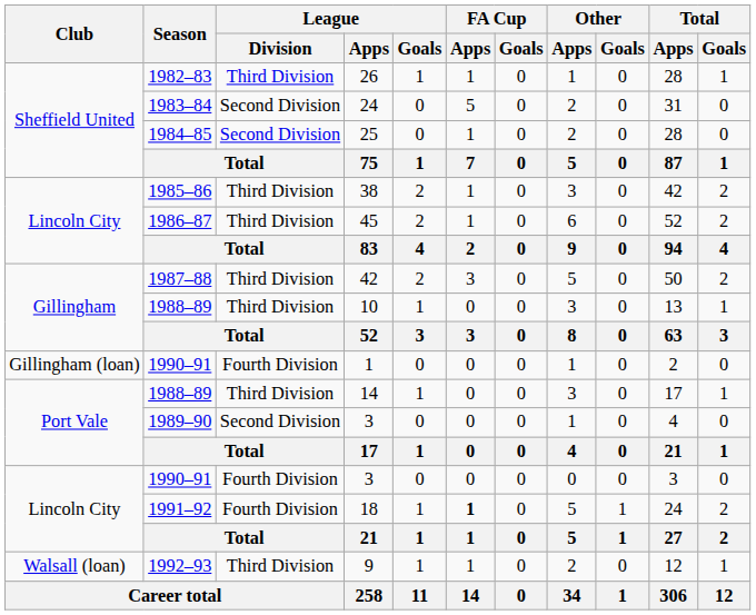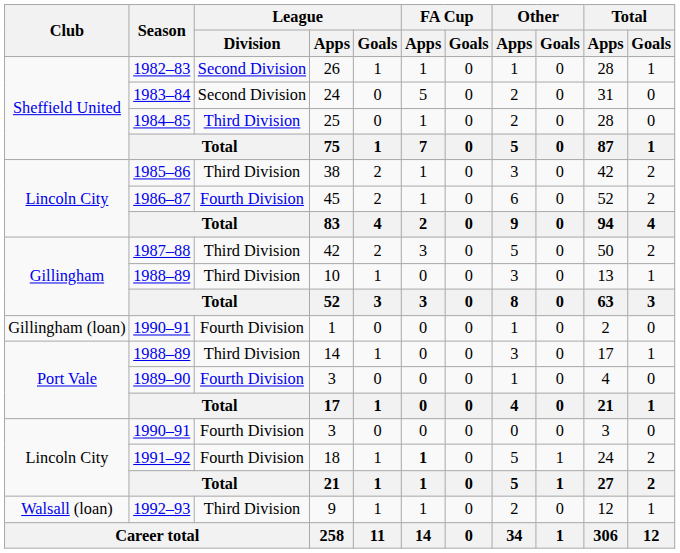 <table class="wikitable" style="text-align: center;">
 <tr>
 <th rowspan="2">Club</th>
 <th rowspan="2">Season</th>
 <th colspan="3">League</th>
 <th colspan="2">FA Cup</th>
 <th colspan="2">Other</th>
 <th colspan="2">Total</th>
 </tr>
 <tr>
 <th>Division</th>
 <th>Apps</th>
 <th>Goals</th>
 <th>Apps</th>
 <th>Goals</th>
 <th>Apps</th>
 <th>Goals</th>
 <th>Apps</th>
 <th>Goals</th>
 </tr>
 <tr>
 <td rowspan="4"><a href='#'>Sheffield United</a></td>
 <td><a href='#'>1982–83</a></td>
-<td><a href='#'>Third Division</a></td>
+<td><a href='#'>Second Division</a></td>
 <td>26</td>
 <td>1</td>
 <td>1</td>
 <td>0</td>
 <td>1</td>
 <td>0</td>
 <td>28</td>
 <td>1</td>
 </tr>
 <tr>
 <td><a href='#'>1983–84</a></td>
 <td>Second Division</td>
 <td>24</td>
 <td>0</td>
 <td>5</td>
 <td>0</td>
 <td>2</td>
 <td>0</td>
 <td>31</td>
 <td>0</td>
 </tr>
 <tr>
 <td><a href='#'>1984–85</a></td>
-<td><a href='#'>Second Division</a></td>
+<td><a href='#'>Third Division</a></td>
 <td>25</td>
 <td>0</td>
 <td>1</td>
 <td>0</td>
 <td>2</td>
 <td>0</td>
 <td>28</td>
 <td>0</td>
 </tr>
 <tr>
 <th colspan="2">Total</th>
 <th>75</th>
 <th>1</th>
 <th>7</th>
 <th>0</th>
 <th>5</th>
 <th>0</th>
 <th>87</th>
 <th>1</th>
 </tr>
 <tr>
 <td rowspan="3"><a href='#'>Lincoln City</a></td>
 <td><a href='#'>1985–86</a></td>
 <td>Third Division</td>
 <td>38</td>
 <td>2</td>
 <td>1</td>
 <td>0</td>
 <td>3</td>
 <td>0</td>
 <td>42</td>
 <td>2</td>
 </tr>
 <tr>
 <td><a href='#'>1986–87</a></td>
-<td>Third Division</td>
+<td><a href='#'>Fourth Division</a></td>
 <td>45</td>
 <td>2</td>
 <td>1</td>
 <td>0</td>
 <td>6</td>
 <td>0</td>
 <td>52</td>
 <td>2</td>
 </tr>
 <tr>
 <th colspan="2">Total</th>
 <th>83</th>
 <th>4</th>
 <th>2</th>
 <th>0</th>
 <th>9</th>
 <th>0</th>
 <th>94</th>
 <th>4</th>
 </tr>
 <tr>
 <td rowspan="3"><a href='#'>Gillingham</a></td>
 <td><a href='#'>1987–88</a></td>
 <td>Third Division</td>
 <td>42</td>
 <td>2</td>
 <td>3</td>
 <td>0</td>
 <td>5</td>
 <td>0</td>
 <td>50</td>
 <td>2</td>
 </tr>
 <tr>
 <td><a href='#'>1988–89</a></td>
 <td>Third Division</td>
 <td>10</td>
 <td>1</td>
 <td>0</td>
 <td>0</td>
 <td>3</td>
 <td>0</td>
 <td>13</td>
 <td>1</td>
 </tr>
 <tr>
 <th colspan="2">Total</th>
 <th>52</th>
 <th>3</th>
 <th>3</th>
 <th>0</th>
 <th>8</th>
 <th>0</th>
 <th>63</th>
 <th>3</th>
 </tr>
 <tr>
 <td>Gillingham (loan)</td>
 <td><a href='#'>1990–91</a></td>
 <td>Fourth Division</td>
 <td>1</td>
 <td>0</td>
 <td>0</td>
 <td>0</td>
 <td>1</td>
 <td>0</td>
 <td>2</td>
 <td>0</td>
 </tr>
 <tr>
 <td rowspan="3"><a href='#'>Port Vale</a></td>
 <td><a href='#'>1988–89</a></td>
 <td>Third Division</td>
 <td>14</td>
 <td>1</td>
 <td>0</td>
 <td>0</td>
 <td>3</td>
 <td>0</td>
 <td>17</td>
 <td>1</td>
 </tr>
 <tr>
 <td><a href='#'>1989–90</a></td>
-<td>Second Division</td>
+<td><a href='#'>Fourth Division</a></td>
 <td>3</td>
 <td>0</td>
 <td>0</td>
 <td>0</td>
 <td>1</td>
 <td>0</td>
 <td>4</td>
 <td>0</td>
 </tr>
 <tr>
 <th colspan="2">Total</th>
 <th>17</th>
 <th>1</th>
 <th>0</th>
 <th>0</th>
 <th>4</th>
 <th>0</th>
 <th>21</th>
 <th>1</th>
 </tr>
 <tr>
 <td rowspan="3">Lincoln City</td>
 <td><a href='#'>1990–91</a></td>
 <td>Fourth Division</td>
 <td>3</td>
 <td>0</td>
 <td>0</td>
 <td>0</td>
 <td>0</td>
 <td>0</td>
 <td>3</td>
 <td>0</td>
 </tr>
 <tr>
 <td><a href='#'>1991–92</a></td>
 <td>Fourth Division</td>
 <td>18</td>
 <td>1</td>
 <td><strong>1</strong></td>
 <td>0</td>
 <td>5</td>
 <td>1</td>
 <td>24</td>
 <td>2</td>
 </tr>
 <tr>
 <th colspan="2">Total</th>
 <th>21</th>
 <th>1</th>
 <th>1</th>
 <th>0</th>
 <th>5</th>
 <th>1</th>
 <th>27</th>
 <th>2</th>
 </tr>
 <tr>
 <td><a href='#'>Walsall</a> (loan)</td>
 <td><a href='#'>1992–93</a></td>
 <td>Third Division</td>
 <td>9</td>
 <td>1</td>
 <td>1</td>
 <td>0</td>
 <td>2</td>
 <td>0</td>
 <td>12</td>
 <td>1</td>
 </tr>
 <tr>
 <th colspan="3">Career total</th>
 <th>258</th>
 <th>11</th>
 <th>14</th>
 <th>0</th>
 <th>34</th>
 <th>1</th>
 <th>306</th>
 <th>12</th>
 </tr>
 </table>
